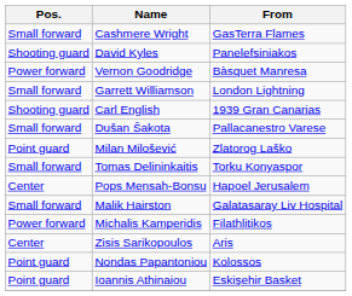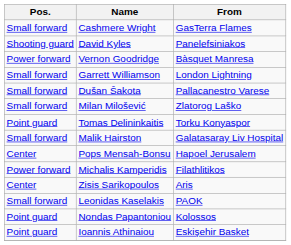 <table class="wikitable">
 <tr>
 <th>Pos.</th>
 <th>Name</th>
 <th>From</th>
 </tr>
 <tr>
 <td><a href='#'>Small forward</a></td>
 <td> <a href='#'>Cashmere Wright</a></td>
 <td> <a href='#'>GasTerra Flames</a></td>
 </tr>
 <tr>
 <td><a href='#'>Shooting guard</a></td>
 <td> <a href='#'>David Kyles</a></td>
 <td> <a href='#'>Panelefsiniakos</a></td>
 </tr>
 <tr>
 <td><a href='#'>Power forward</a></td>
 <td> <a href='#'>Vernon Goodridge</a></td>
 <td> <a href='#'>Bàsquet Manresa</a></td>
 </tr>
 <tr>
 <td><a href='#'>Small forward</a></td>
 <td> <a href='#'>Garrett Williamson</a></td>
 <td> <a href='#'>London Lightning</a></td>
 </tr>
 <tr>
-<td><a href='#'>Shooting guard</a></td>
-<td> <a href='#'>Carl English</a></td>
-<td> <a href='#'>1939 Gran Canarias</a></td>
-</tr>
-<tr>
 <td><a href='#'>Small forward</a></td>
 <td> <a href='#'>Dušan Šakota</a></td>
 <td> <a href='#'>Pallacanestro Varese</a></td>
 </tr>
 <tr>
-<td><a href='#'>Point guard</a></td>
+<td><a href='#'>Small forward</a></td>
 <td> <a href='#'>Milan Milošević</a></td>
 <td> <a href='#'>Zlatorog Laško</a></td>
 </tr>
 <tr>
-<td><a href='#'>Small forward</a></td>
+<td><a href='#'>Point guard</a></td>
 <td> <a href='#'>Tomas Delininkaitis</a></td>
 <td> <a href='#'>Torku Konyaspor</a></td>
+</tr>
+<tr>
+<td><a href='#'>Small forward</a></td>
+<td> <a href='#'>Malik Hairston</a></td>
+<td> <a href='#'>Galatasaray Liv Hospital</a></td>
 </tr>
 <tr>
 <td><a href='#'>Center</a></td>
 <td> <a href='#'>Pops Mensah-Bonsu</a></td>
 <td> <a href='#'>Hapoel Jerusalem</a></td>
-</tr>
-<tr>
-<td><a href='#'>Small forward</a></td>
-<td> <a href='#'>Malik Hairston</a></td>
-<td> <a href='#'>Galatasaray Liv Hospital</a></td>
 </tr>
 <tr>
 <td><a href='#'>Power forward</a></td>
 <td> <a href='#'>Michalis Kamperidis</a></td>
 <td> <a href='#'>Filathlitikos</a></td>
 </tr>
 <tr>
 <td><a href='#'>Center</a></td>
 <td> <a href='#'>Zisis Sarikopoulos</a></td>
 <td> <a href='#'>Aris</a></td>
+</tr>
+<tr>
+<td><a href='#'>Small forward</a></td>
+<td> <a href='#'>Leonidas Kaselakis</a></td>
+<td> <a href='#'>PAOK</a></td>
 </tr>
 <tr>
 <td><a href='#'>Point guard</a></td>
 <td> <a href='#'>Nondas Papantoniou</a></td>
 <td> <a href='#'>Kolossos</a></td>
 </tr>
 <tr>
 <td><a href='#'>Point guard</a></td>
 <td> <a href='#'>Ioannis Athinaiou</a></td>
 <td> <a href='#'>Eskişehir Basket</a></td>
 </tr>
 <tr>
 </tr>
 </table>
